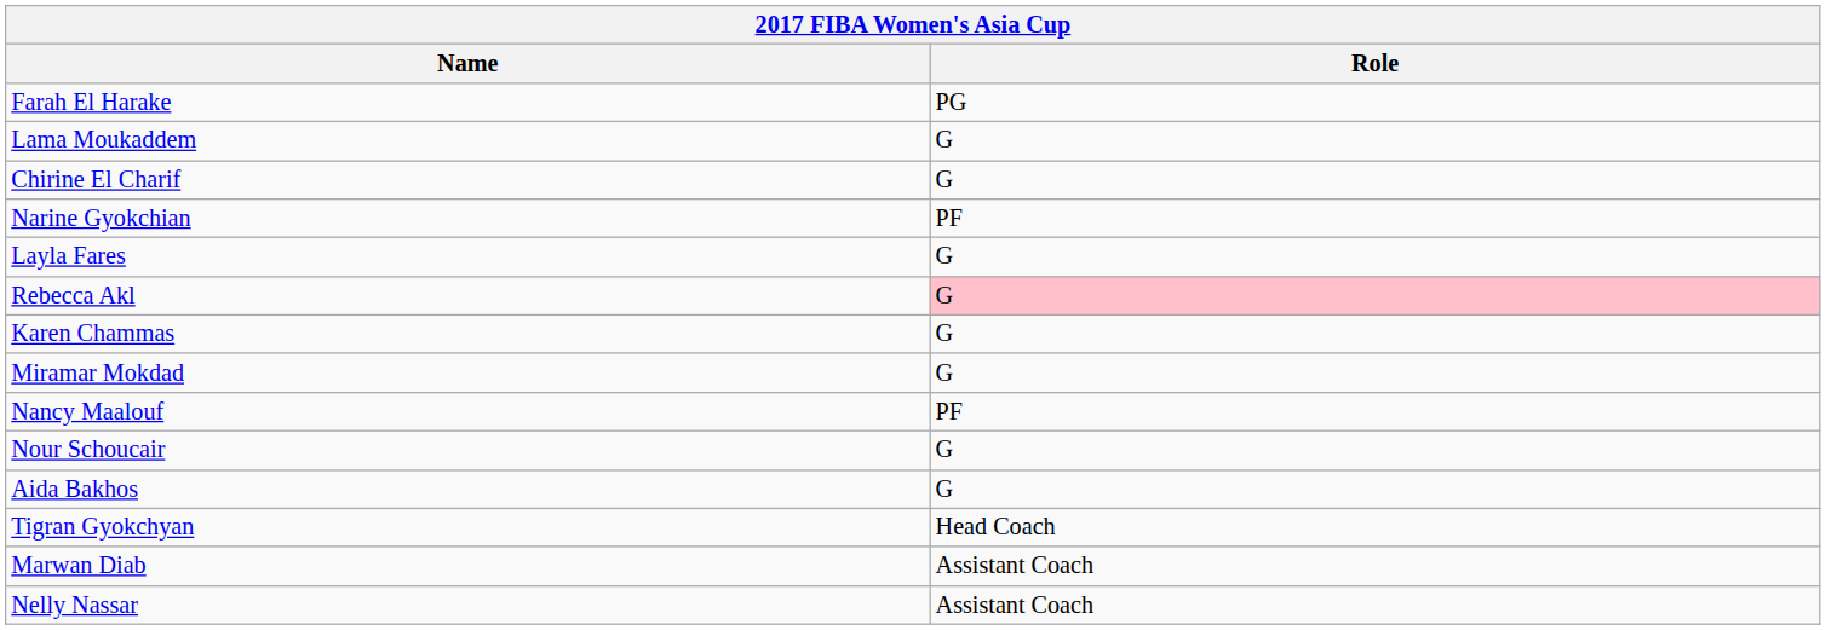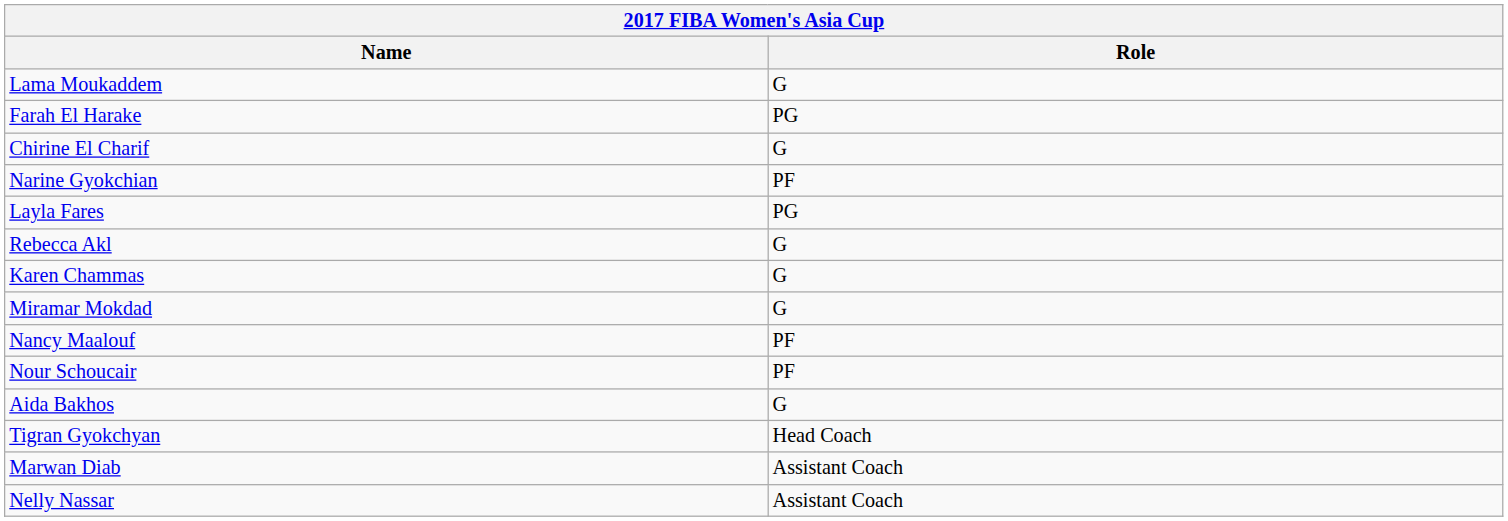 <table class="wikitable collapsible autocollapse" width=60%>
 <tr>
 <th colspan=2><a href='#'>2017 FIBA Women's Asia Cup</a></th>
 </tr>
 <tr>
 <th width=2%>Name</th>
 <th width=2%>Role</th>
 </tr>
 <tr>
+<td><a href='#'>Lama Moukaddem</a></td>
+<td>G</td>
+</tr>
+<tr>
 <td><a href='#'>Farah El Harake</a></td>
 <td>PG</td>
-</tr>
-<tr>
-<td><a href='#'>Lama Moukaddem</a></td>
-<td>G</td>
 </tr>
 <tr>
 <td><a href='#'>Chirine El Charif</a></td>
 <td>G</td>
 </tr>
 <tr>
 <td><a href='#'>Narine Gyokchian</a></td>
 <td>PF</td>
 </tr>
 <tr>
 <td><a href='#'>Layla Fares</a></td>
-<td>G</td>
+<td>PG</td>
 </tr>
 <tr>
 <td><a href='#'>Rebecca Akl</a></td>
-<td style="background: pink;">G</td>
+<td>G</td>
 </tr>
 <tr>
 <td><a href='#'>Karen Chammas</a></td>
 <td>G</td>
 </tr>
 <tr>
 <td><a href='#'>Miramar Mokdad</a></td>
 <td>G</td>
 </tr>
 <tr>
 <td><a href='#'>Nancy Maalouf</a></td>
 <td>PF</td>
 </tr>
 <tr>
 <td><a href='#'>Nour Schoucair</a></td>
-<td>G</td>
+<td>PF</td>
 </tr>
 <tr>
 <td><a href='#'>Aida Bakhos</a></td>
 <td>G</td>
 </tr>
 <tr>
 <td><a href='#'>Tigran Gyokchyan</a></td>
 <td>Head Coach</td>
 </tr>
 <tr>
 <td><a href='#'>Marwan Diab</a></td>
 <td>Assistant Coach</td>
 </tr>
 <tr>
 <td><a href='#'>Nelly Nassar</a></td>
 <td>Assistant Coach</td>
 </tr>
 </table>
